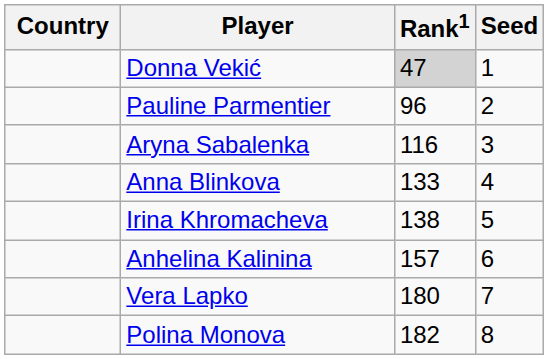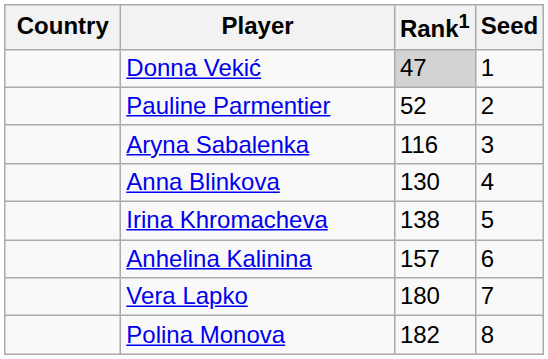 <table class="sortable wikitable">
 <tr>
 <th width="70">Country</th>
 <th width="175">Player</th>
 <th>Rank<sup>1</sup></th>
 <th>Seed</th>
 </tr>
 <tr>
 <td></td>
 <td><a href='#'>Donna Vekić</a></td>
 <td style="background: lightgrey;">47</td>
 <td>1</td>
 </tr>
 <tr>
 <td></td>
 <td><a href='#'>Pauline Parmentier</a></td>
-<td>96</td>
+<td>52</td>
 <td>2</td>
 </tr>
 <tr>
 <td></td>
 <td><a href='#'>Aryna Sabalenka</a></td>
 <td>116</td>
 <td>3</td>
 </tr>
 <tr>
 <td></td>
 <td><a href='#'>Anna Blinkova</a></td>
-<td>133</td>
+<td>130</td>
 <td>4</td>
 </tr>
 <tr>
 <td></td>
 <td><a href='#'>Irina Khromacheva</a></td>
 <td>138</td>
 <td>5</td>
 </tr>
 <tr>
 <td></td>
 <td><a href='#'>Anhelina Kalinina</a></td>
 <td>157</td>
 <td>6</td>
 </tr>
 <tr>
 <td></td>
 <td><a href='#'>Vera Lapko</a></td>
 <td>180</td>
 <td>7</td>
 </tr>
 <tr>
 <td></td>
 <td><a href='#'>Polina Monova</a></td>
 <td>182</td>
 <td>8</td>
 </tr>
 </table>
